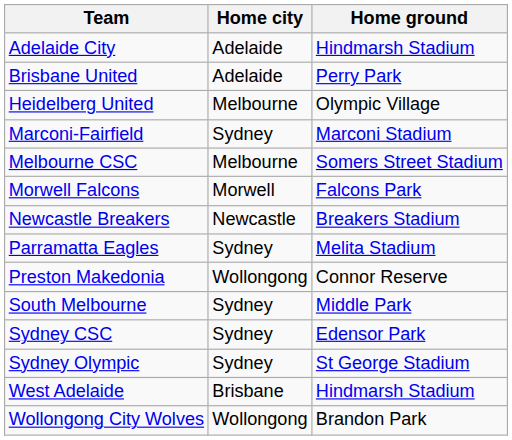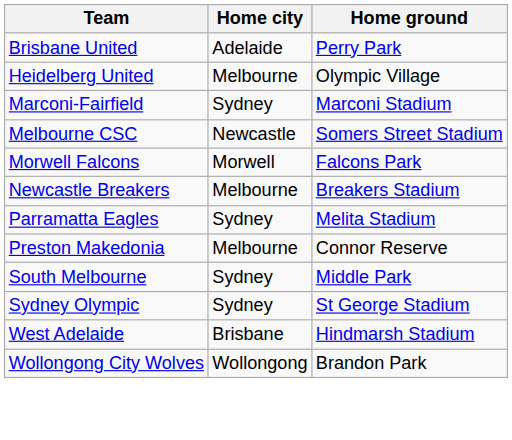 <table class="wikitable sortable">
 <tr>
 <th>Team</th>
 <th>Home city</th>
 <th>Home ground</th>
-</tr>
-<tr>
-<td><a href='#'>Adelaide City</a></td>
-<td>Adelaide</td>
-<td><a href='#'>Hindmarsh Stadium</a></td>
 </tr>
 <tr>
 <td><a href='#'>Brisbane United</a></td>
 <td>Adelaide</td>
 <td><a href='#'>Perry Park</a></td>
 </tr>
 <tr>
 <td><a href='#'>Heidelberg United</a></td>
 <td>Melbourne</td>
 <td>Olympic Village</td>
 </tr>
 <tr>
 <td><a href='#'>Marconi-Fairfield</a></td>
 <td>Sydney</td>
 <td><a href='#'>Marconi Stadium</a></td>
 </tr>
 <tr>
 <td><a href='#'>Melbourne CSC</a></td>
-<td>Melbourne</td>
+<td>Newcastle</td>
 <td><a href='#'>Somers Street Stadium</a></td>
 </tr>
 <tr>
 <td><a href='#'>Morwell Falcons</a></td>
 <td>Morwell</td>
 <td><a href='#'>Falcons Park</a></td>
 </tr>
 <tr>
 <td><a href='#'>Newcastle Breakers</a></td>
-<td>Newcastle</td>
+<td>Melbourne</td>
 <td><a href='#'>Breakers Stadium</a></td>
 </tr>
 <tr>
 <td><a href='#'>Parramatta Eagles</a></td>
 <td>Sydney</td>
 <td><a href='#'>Melita Stadium</a></td>
 </tr>
 <tr>
 <td><a href='#'>Preston Makedonia</a></td>
-<td>Wollongong</td>
+<td>Melbourne</td>
 <td>Connor Reserve</td>
 </tr>
 <tr>
 <td><a href='#'>South Melbourne</a></td>
 <td>Sydney</td>
 <td><a href='#'>Middle Park</a></td>
-</tr>
-<tr>
-<td><a href='#'>Sydney CSC</a></td>
-<td>Sydney</td>
-<td><a href='#'>Edensor Park</a></td>
 </tr>
 <tr>
 <td><a href='#'>Sydney Olympic</a></td>
 <td>Sydney</td>
 <td><a href='#'>St George Stadium</a></td>
 </tr>
 <tr>
 <td><a href='#'>West Adelaide</a></td>
 <td>Brisbane</td>
 <td><a href='#'>Hindmarsh Stadium</a></td>
 </tr>
 <tr>
 <td><a href='#'>Wollongong City Wolves</a></td>
 <td>Wollongong</td>
 <td>Brandon Park</td>
 </tr>
 </table>
